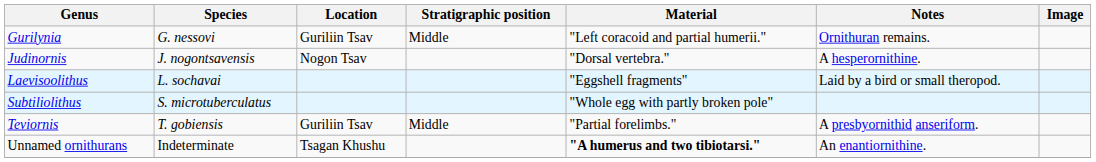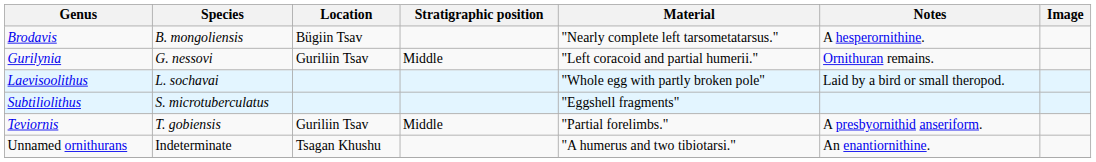 <table class="wikitable" align="center" width="100%">
 <tr>
 <th>Genus</th>
 <th>Species</th>
 <th>Location</th>
 <th>Stratigraphic position</th>
 <th>Material</th>
 <th>Notes</th>
 <th>Image</th>
 </tr>
 <tr>
+<td><em><a href='#'>Brodavis</a></em></td>
+<td><em>B. mongoliensis</em></td>
+<td>Bügiin Tsav</td>
+<td></td>
+<td>"Nearly complete left tarsometatarsus."</td>
+<td>A <a href='#'>hesperornithine</a>.</td>
+<td></td>
+</tr>
+<tr>
 <td><em><a href='#'>Gurilynia</a></em></td>
 <td><em>G. nessovi</em></td>
 <td>Guriliin Tsav</td>
 <td>Middle</td>
 <td>"Left coracoid and partial humerii."</td>
 <td><a href='#'>Ornithuran</a> remains.</td>
 <td></td>
 </tr>
 <tr>
-<td><em><a href='#'>Judinornis</a></em></td>
-<td><em>J. nogontsavensis</em></td>
-<td>Nogon Tsav</td>
-<td></td>
-<td>"Dorsal vertebra."</td>
-<td>A <a href='#'>hesperornithine</a>.</td>
-<td></td>
-</tr>
-<tr>
 <td style="background:#e3f5ff;"><em><a href='#'>Laevisoolithus</a></em></td>
 <td style="background:#e3f5ff;"><em>L. sochavai</em></td>
 <td style="background:#e3f5ff;"></td>
 <td style="background:#e3f5ff;"></td>
-<td style="background:#e3f5ff;">"Eggshell fragments"</td>
+<td style="background:#e3f5ff;">"Whole egg with partly broken pole"</td>
 <td style="background:#e3f5ff;">Laid by a bird or small theropod.</td>
 <td style="background:#e3f5ff;"></td>
 </tr>
 <tr>
 <td style="background:#e3f5ff;"><em><a href='#'>Subtiliolithus</a></em></td>
 <td style="background:#e3f5ff;"><em>S. microtuberculatus</em></td>
 <td style="background:#e3f5ff;"></td>
 <td style="background:#e3f5ff;"></td>
-<td style="background:#e3f5ff;">"Whole egg with partly broken pole"</td>
+<td style="background:#e3f5ff;">"Eggshell fragments"</td>
 <td style="background:#e3f5ff;"></td>
 <td style="background:#e3f5ff;"></td>
 </tr>
 <tr>
 <td><em><a href='#'>Teviornis</a></em></td>
 <td><em>T. gobiensis</em></td>
 <td>Guriliin Tsav</td>
 <td>Middle</td>
 <td>"Partial forelimbs."</td>
 <td>A <a href='#'>presbyornithid</a> <a href='#'>anseriform</a>.</td>
 <td></td>
 </tr>
 <tr>
 <td>Unnamed <a href='#'>ornithurans</a></td>
 <td>Indeterminate</td>
 <td>Tsagan Khushu</td>
 <td></td>
-<td><strong>"A humerus and two tibiotarsi."</strong></td>
+<td>"A humerus and two tibiotarsi."</td>
 <td>An <a href='#'>enantiornithine</a>.</td>
 <td></td>
 </tr>
 <tr>
 </tr>
 </table>
